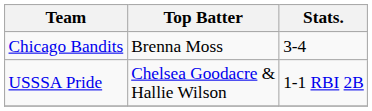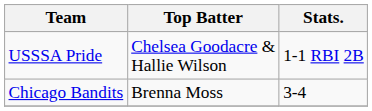 <table class="wikitable">
 <tr>
 <th>Team</th>
 <th>Top Batter</th>
 <th>Stats.</th>
 </tr>
 <tr>
+<td><a href='#'>USSSA Pride</a></td>
+<td><a href='#'>Chelsea Goodacre</a> &<br>Hallie Wilson</td>
+<td>1-1 <a href='#'>RBI</a> <a href='#'>2B</a></td>
+</tr>
+<tr>
 <td><a href='#'>Chicago Bandits</a></td>
 <td>Brenna Moss</td>
 <td>3-4</td>
 </tr>
 <tr>
-<td><a href='#'>USSSA Pride</a></td>
-<td><a href='#'>Chelsea Goodacre</a> &<br>Hallie Wilson</td>
-<td>1-1 <a href='#'>RBI</a> <a href='#'>2B</a></td>
-</tr>
-<tr>
 </tr>
 </table>
